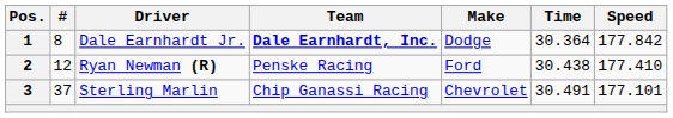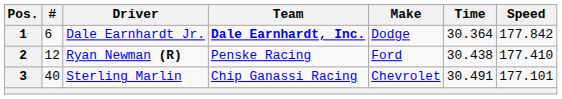 <table class="wikitable" style="font-size:95%">
 <tr>
 <th>Pos.</th>
 <th>#</th>
 <th>Driver</th>
 <th>Team</th>
 <th>Make</th>
 <th>Time</th>
 <th>Speed</th>
 </tr>
 <tr>
 <th>1</th>
-<td>8</td>
+<td>6</td>
 <td><a href='#'>Dale Earnhardt Jr.</a></td>
 <td><strong><a href='#'>Dale Earnhardt, Inc.</a></strong></td>
 <td><a href='#'>Dodge</a></td>
 <td>30.364</td>
 <td>177.842</td>
 </tr>
 <tr>
 <th>2</th>
 <td>12</td>
 <td><a href='#'>Ryan Newman</a> <strong>(R)</strong></td>
 <td><a href='#'>Penske Racing</a></td>
 <td><a href='#'>Ford</a></td>
 <td>30.438</td>
 <td>177.410</td>
 </tr>
 <tr>
 <th>3</th>
-<td>37</td>
+<td>40</td>
 <td><a href='#'>Sterling Marlin</a></td>
 <td><a href='#'>Chip Ganassi Racing</a></td>
 <td><a href='#'>Chevrolet</a></td>
 <td>30.491</td>
 <td>177.101</td>
 </tr>
 <tr>
 <th colspan="7"></th>
 </tr>
 </table>
